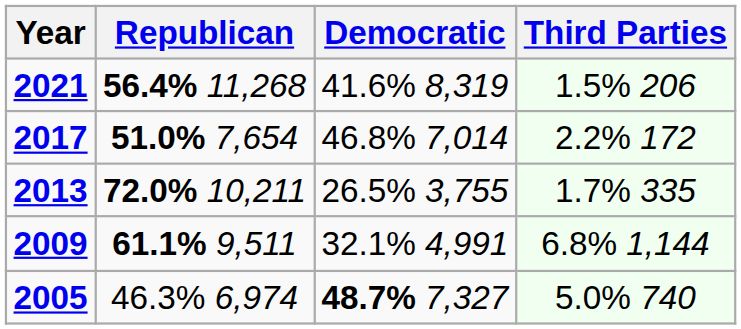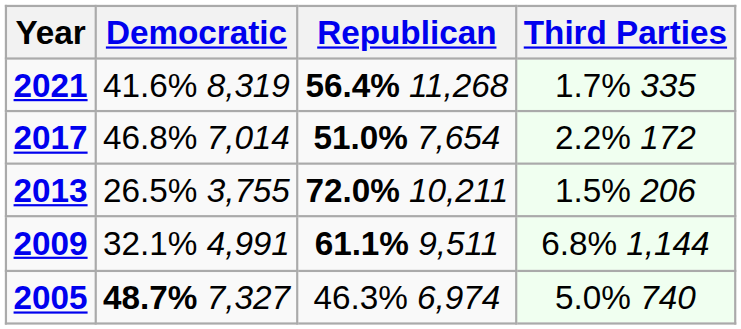 <table class="wikitable" style="float:right; margin: 1em 1em 1em 0; font-size: 95%;">
 <tr>
 <th>Year</th>
+<th><a href='#'>Democratic</a></th>
 <th><a href='#'>Republican</a></th>
-<th><a href='#'>Democratic</a></th>
 <th><a href='#'>Third Parties</a></th>
 </tr>
 <tr>
 <td style="text-align:center;" ><strong><a href='#'>2021</a></strong></td>
+<td style="text-align:center;" >41.6% <em>8,319</em></td>
 <td style="text-align:center;" ><strong>56.4%</strong> <em>11,268</em></td>
-<td style="text-align:center;" >41.6% <em>8,319</em></td>
-<td style="text-align:center; background:honeyDew;">1.5% <em>206</em></td>
+<td style="text-align:center; background:honeyDew;">1.7% <em>335</em></td>
 </tr>
 <tr>
 <td style="text-align:center;" ><strong><a href='#'>2017</a></strong></td>
+<td style="text-align:center;" >46.8% <em>7,014</em></td>
 <td style="text-align:center;" ><strong>51.0%</strong> <em>7,654</em></td>
-<td style="text-align:center;" >46.8% <em>7,014</em></td>
 <td style="text-align:center; background:honeyDew;">2.2% <em>172</em></td>
 </tr>
 <tr>
 <td style="text-align:center;" ><strong><a href='#'>2013</a></strong></td>
+<td style="text-align:center;" >26.5%  <em>3,755</em></td>
 <td style="text-align:center;" ><strong>72.0%</strong> <em>10,211</em></td>
-<td style="text-align:center;" >26.5%  <em>3,755</em></td>
-<td style="text-align:center; background:honeyDew;">1.7% <em>335</em></td>
+<td style="text-align:center; background:honeyDew;">1.5% <em>206</em></td>
 </tr>
 <tr>
 <td style="text-align:center;" ><strong><a href='#'>2009</a></strong></td>
+<td style="text-align:center;" >32.1%  <em>4,991</em></td>
 <td style="text-align:center;" ><strong>61.1%</strong> <em>9,511</em></td>
-<td style="text-align:center;" >32.1%  <em>4,991</em></td>
 <td style="text-align:center; background:honeyDew;">6.8% <em>1,144</em></td>
 </tr>
 <tr>
 <td style="text-align:center;" ><strong><a href='#'>2005</a></strong></td>
+<td style="text-align:center;" ><strong>48.7%</strong> <em>7,327</em></td>
 <td style="text-align:center;" >46.3% <em>6,974</em></td>
-<td style="text-align:center;" ><strong>48.7%</strong> <em>7,327</em></td>
 <td style="text-align:center; background:honeyDew;">5.0% <em>740</em></td>
 </tr>
 </table>
